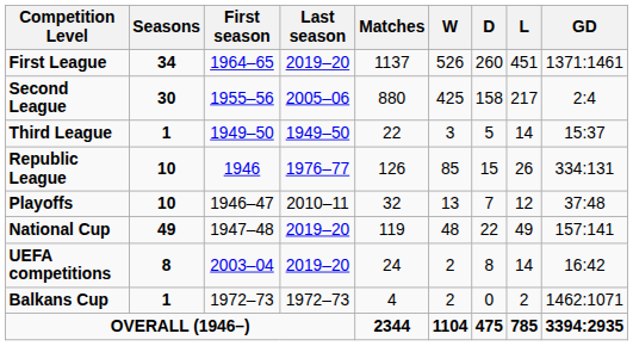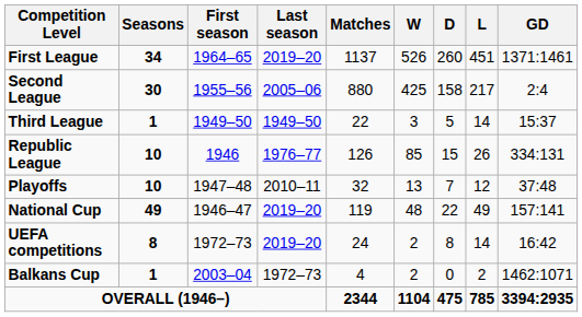 <table class="wikitable" style="text-align:center">
 <tr>
 <th>Competition Level</th>
 <th>Seasons</th>
 <th>First season</th>
 <th>Last season</th>
 <th>Matches</th>
 <th>W</th>
 <th>D</th>
 <th>L</th>
 <th>GD</th>
 </tr>
 <tr>
 <td style="text-align:left;"><strong>First League</strong></td>
 <td><strong>34</strong></td>
 <td><a href='#'>1964–65</a></td>
 <td><a href='#'>2019–20</a></td>
 <td>1137</td>
 <td>526</td>
 <td>260</td>
 <td>451</td>
 <td>1371:1461</td>
 </tr>
 <tr>
 <td style="text-align:left;"><strong>Second League</strong></td>
 <td><strong>30</strong></td>
 <td><a href='#'>1955–56</a></td>
 <td><a href='#'>2005–06</a></td>
 <td>880</td>
 <td>425</td>
 <td>158</td>
 <td>217</td>
 <td>2:4</td>
 </tr>
 <tr>
 <td style="text-align:left;"><strong>Third League</strong></td>
 <td><strong>1</strong></td>
 <td><a href='#'>1949–50</a></td>
 <td><a href='#'>1949–50</a></td>
 <td>22</td>
 <td>3</td>
 <td>5</td>
 <td>14</td>
 <td>15:37</td>
 </tr>
 <tr>
 <td style="text-align:left;"><strong>Republic League</strong></td>
 <td><strong>10</strong></td>
 <td><a href='#'>1946</a></td>
 <td><a href='#'>1976–77</a></td>
 <td>126</td>
 <td>85</td>
 <td>15</td>
 <td>26</td>
 <td>334:131</td>
 </tr>
 <tr>
 <td style="text-align:left;"><strong>Playoffs</strong></td>
 <td><strong>10</strong></td>
-<td>1946–47</td>
+<td>1947–48</td>
 <td>2010–11</td>
 <td>32</td>
 <td>13</td>
 <td>7</td>
 <td>12</td>
 <td>37:48</td>
 </tr>
 <tr>
 <td style="text-align:left;"><strong>National Cup</strong></td>
 <td><strong>49</strong></td>
-<td>1947–48</td>
+<td>1946–47</td>
 <td><a href='#'>2019–20</a></td>
 <td>119</td>
 <td>48</td>
 <td>22</td>
 <td>49</td>
 <td>157:141</td>
 </tr>
 <tr>
 <td style="text-align:left;"><strong>UEFA competitions</strong></td>
 <td><strong>8</strong></td>
-<td><a href='#'>2003–04</a></td>
+<td>1972–73</td>
 <td><a href='#'>2019–20</a></td>
 <td>24</td>
 <td>2</td>
 <td>8</td>
 <td>14</td>
 <td>16:42</td>
 </tr>
 <tr>
 <td style="text-align:left;"><strong>Balkans Cup</strong></td>
 <td><strong>1</strong></td>
-<td>1972–73</td>
+<td><a href='#'>2003–04</a></td>
 <td>1972–73</td>
 <td>4</td>
 <td>2</td>
 <td>0</td>
 <td>2</td>
 <td>1462:1071</td>
 </tr>
 <tr>
 <td colspan="4"><strong>OVERALL (1946–)</strong></td>
 <td><strong>2344</strong></td>
 <td><strong>1104</strong></td>
 <td><strong>475</strong></td>
 <td><strong>785</strong></td>
 <td><strong>3394:2935</strong></td>
 </tr>
 </table>
